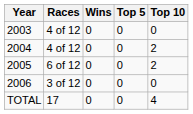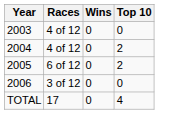 <table class="wikitable">
 <tr>
 <th>Year</th>
 <th>Races</th>
 <th>Wins</th>
-<th>Top 5</th>
 <th>Top 10</th>
 </tr>
 <tr>
 <td>2003</td>
 <td>4 of 12</td>
 <td>0</td>
 <td>0</td>
-<td>0</td>
 </tr>
 <tr>
 <td>2004</td>
 <td>4 of 12</td>
-<td>0</td>
 <td>0</td>
 <td>2</td>
 </tr>
 <tr>
 <td>2005</td>
 <td>6 of 12</td>
-<td>0</td>
 <td>0</td>
 <td>2</td>
 </tr>
 <tr>
 <td>2006</td>
 <td>3 of 12</td>
 <td>0</td>
 <td>0</td>
-<td>0</td>
 </tr>
 <tr>
 <td>TOTAL</td>
 <td>17</td>
 <td>0</td>
-<td>0</td>
 <td>4</td>
 </tr>
 </table>
